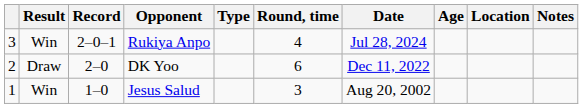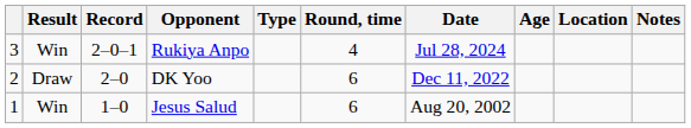 <table class="wikitable" style="text-align:center">
 <tr>
 <th></th>
 <th>Result</th>
 <th>Record</th>
 <th>Opponent</th>
 <th>Type</th>
 <th>Round, time</th>
 <th>Date</th>
 <th>Age</th>
 <th>Location</th>
 <th>Notes</th>
 </tr>
 <tr>
 <td>3</td>
 <td>Win</td>
 <td>2–0–1</td>
 <td style="text-align:left;"><a href='#'>Rukiya Anpo</a></td>
 <td></td>
 <td>4</td>
 <td><a href='#'>Jul 28, 2024</a></td>
 <td style="text-align:left;"></td>
 <td style="text-align:left;"></td>
 <td style="text-align:left;"></td>
 </tr>
 <tr>
 <td>2</td>
 <td>Draw</td>
 <td>2–0</td>
 <td style="text-align:left;">DK Yoo</td>
 <td></td>
 <td>6</td>
 <td><a href='#'>Dec 11, 2022</a></td>
 <td style="text-align:left;"></td>
 <td style="text-align:left;"></td>
 <td></td>
 </tr>
 <tr>
 <td>1</td>
 <td>Win</td>
 <td>1–0</td>
 <td style="text-align:left;"><a href='#'>Jesus Salud</a></td>
 <td></td>
-<td>3</td>
+<td>6</td>
 <td>Aug 20, 2002</td>
 <td style="text-align:left;"></td>
 <td style="text-align:left;"></td>
 <td></td>
 </tr>
 </table>
